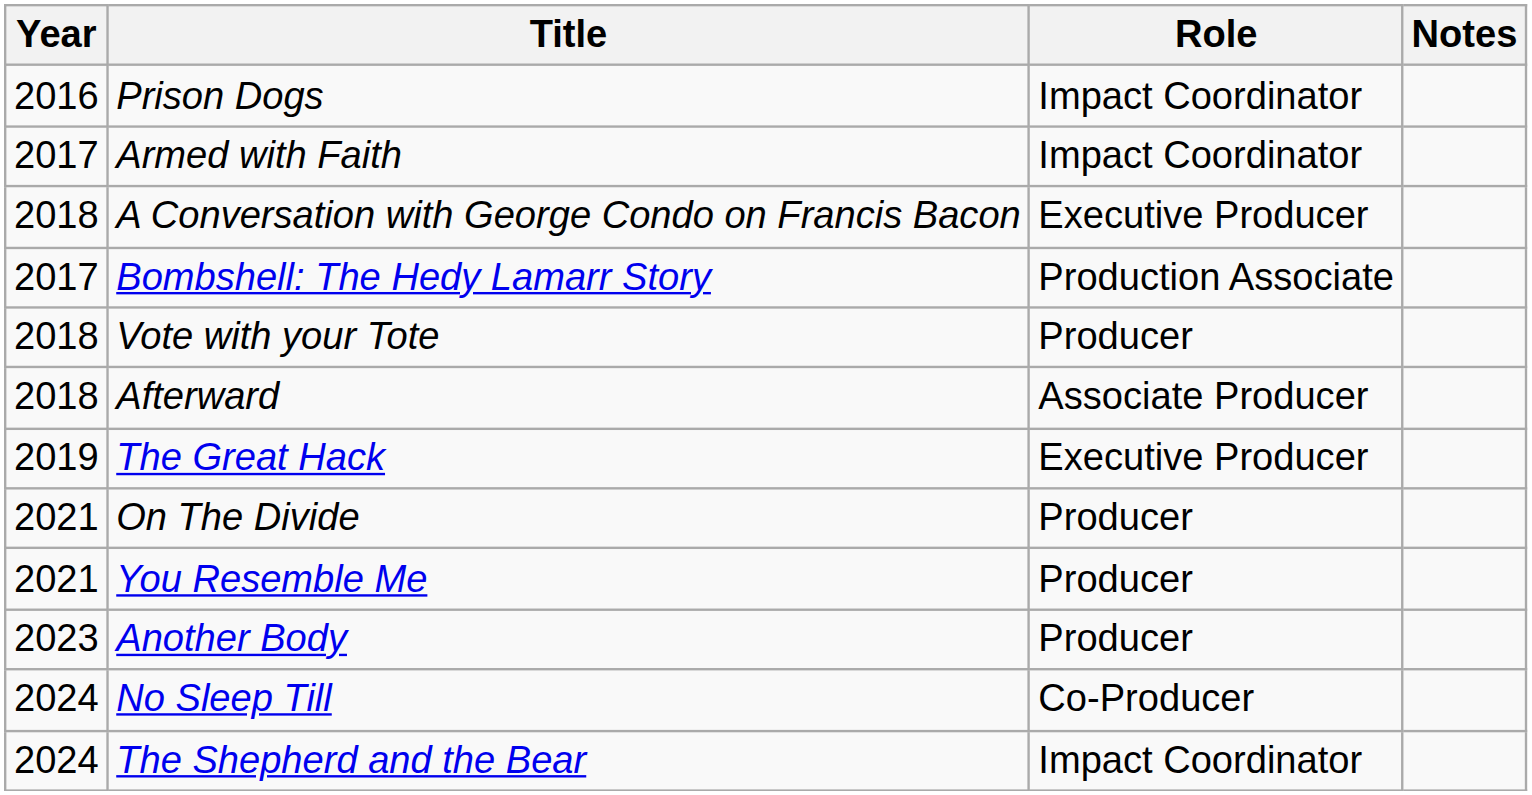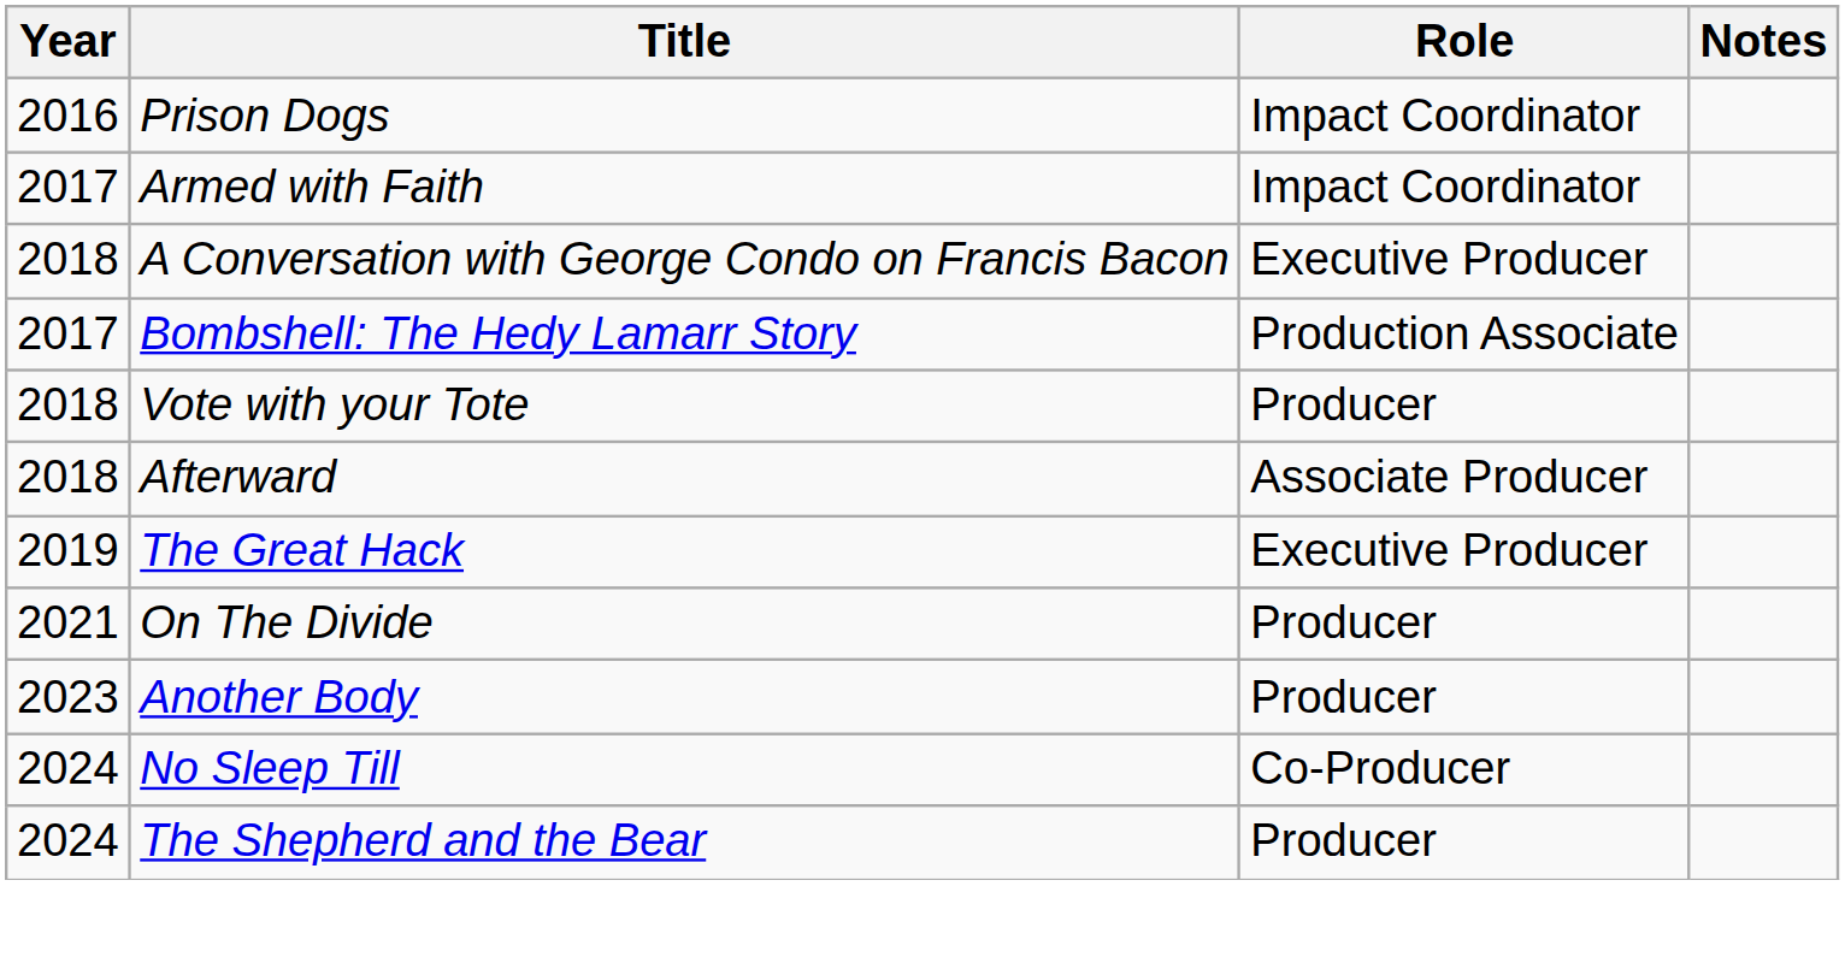 <table class="wikitable sortable">
 <tr>
 <th>Year</th>
 <th>Title</th>
 <th>Role</th>
 <th>Notes</th>
 </tr>
 <tr>
 <td>2016</td>
 <td><em>Prison Dogs</em></td>
 <td>Impact Coordinator</td>
 <td></td>
 </tr>
 <tr>
 <td>2017</td>
 <td><em>Armed with Faith</em></td>
 <td>Impact Coordinator</td>
 <td></td>
 </tr>
 <tr>
 <td>2018</td>
 <td><em>A Conversation with George Condo on Francis Bacon</em></td>
 <td>Executive Producer</td>
 <td></td>
 </tr>
 <tr>
 <td>2017</td>
 <td><em><a href='#'>Bombshell: The Hedy Lamarr Story</a></em></td>
 <td>Production Associate</td>
 <td></td>
 </tr>
 <tr>
 <td>2018</td>
 <td><em>Vote with your Tote</em></td>
 <td>Producer</td>
 <td></td>
 </tr>
 <tr>
 <td>2018</td>
 <td><em>Afterward</em></td>
 <td>Associate Producer</td>
 <td></td>
 </tr>
 <tr>
 <td>2019</td>
 <td><em><a href='#'>The Great Hack</a></em></td>
 <td>Executive Producer</td>
 <td></td>
 </tr>
 <tr>
 <td>2021</td>
 <td><em>On The Divide</em></td>
 <td>Producer</td>
 <td></td>
 </tr>
 <tr>
-<td>2021</td>
-<td><em><a href='#'>You Resemble Me</a></em></td>
-<td>Producer</td>
-<td></td>
-</tr>
-<tr>
 <td>2023</td>
 <td><em><a href='#'>Another Body</a></em></td>
 <td>Producer</td>
 <td></td>
 </tr>
 <tr>
 <td>2024</td>
 <td><em><a href='#'>No Sleep Till</a></em></td>
 <td>Co-Producer</td>
 <td></td>
 </tr>
 <tr>
 <td>2024</td>
 <td><em><a href='#'>The Shepherd and the Bear</a></em></td>
-<td>Impact Coordinator</td>
+<td>Producer</td>
 <td></td>
 </tr>
 </table>
